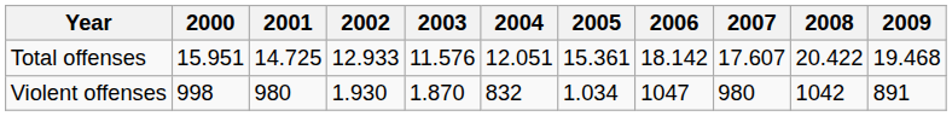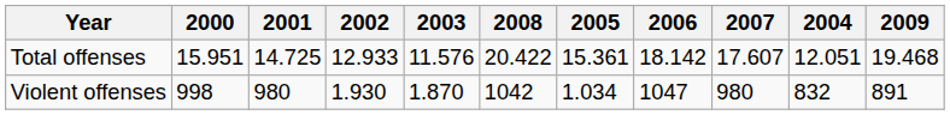 <table class="wikitable">
 <tr>
 <th>Year</th>
 <th>2000</th>
 <th>2001</th>
 <th>2002</th>
 <th>2003</th>
-<th>2004</th>
+<th>2008</th>
 <th>2005</th>
 <th>2006</th>
 <th>2007</th>
-<th>2008</th>
+<th>2004</th>
 <th>2009</th>
 </tr>
 <tr>
 <td>Total offenses</td>
 <td>15.951</td>
 <td>14.725</td>
 <td>12.933</td>
 <td>11.576</td>
-<td>12.051</td>
+<td>20.422</td>
 <td>15.361</td>
 <td>18.142</td>
 <td>17.607</td>
-<td>20.422</td>
+<td>12.051</td>
 <td>19.468</td>
 </tr>
 <tr>
 <td>Violent offenses</td>
 <td>998</td>
 <td>980</td>
 <td>1.930</td>
 <td>1.870</td>
-<td>832</td>
+<td>1042</td>
 <td>1.034</td>
 <td>1047</td>
 <td>980</td>
-<td>1042</td>
+<td>832</td>
 <td>891</td>
 </tr>
 </table>
